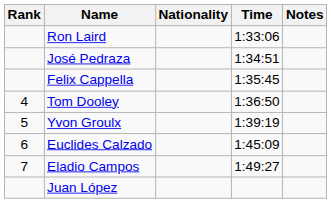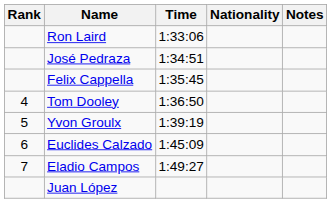 <table class="wikitable sortable" style="text-align:center">
 <tr>
 <th>Rank</th>
 <th>Name</th>
+<th>Time</th>
 <th>Nationality</th>
-<th>Time</th>
 <th>Notes</th>
 </tr>
 <tr>
 <td></td>
 <td align=left><a href='#'>Ron Laird</a></td>
+<td>1:33:06</td>
 <td align=left></td>
-<td>1:33:06</td>
 <td></td>
 </tr>
 <tr>
 <td></td>
 <td align=left><a href='#'>José Pedraza</a></td>
+<td>1:34:51</td>
 <td align=left></td>
-<td>1:34:51</td>
 <td></td>
 </tr>
 <tr>
 <td></td>
 <td align=left><a href='#'>Felix Cappella</a></td>
+<td>1:35:45</td>
 <td align=left></td>
-<td>1:35:45</td>
 <td></td>
 </tr>
 <tr>
 <td>4</td>
 <td align=left><a href='#'>Tom Dooley</a></td>
+<td>1:36:50</td>
 <td align=left></td>
-<td>1:36:50</td>
 <td></td>
 </tr>
 <tr>
 <td>5</td>
 <td align=left><a href='#'>Yvon Groulx</a></td>
+<td>1:39:19</td>
 <td align=left></td>
-<td>1:39:19</td>
 <td></td>
 </tr>
 <tr>
 <td>6</td>
 <td align=left><a href='#'>Euclides Calzado</a></td>
+<td>1:45:09</td>
 <td align=left></td>
-<td>1:45:09</td>
 <td></td>
 </tr>
 <tr>
 <td>7</td>
 <td align=left><a href='#'>Eladio Campos</a></td>
+<td>1:49:27</td>
 <td align=left></td>
-<td>1:49:27</td>
 <td></td>
 </tr>
 <tr>
 <td></td>
 <td align=left><a href='#'>Juan López</a></td>
+<td></td>
 <td align=left></td>
-<td></td>
 <td></td>
 </tr>
 </table>
